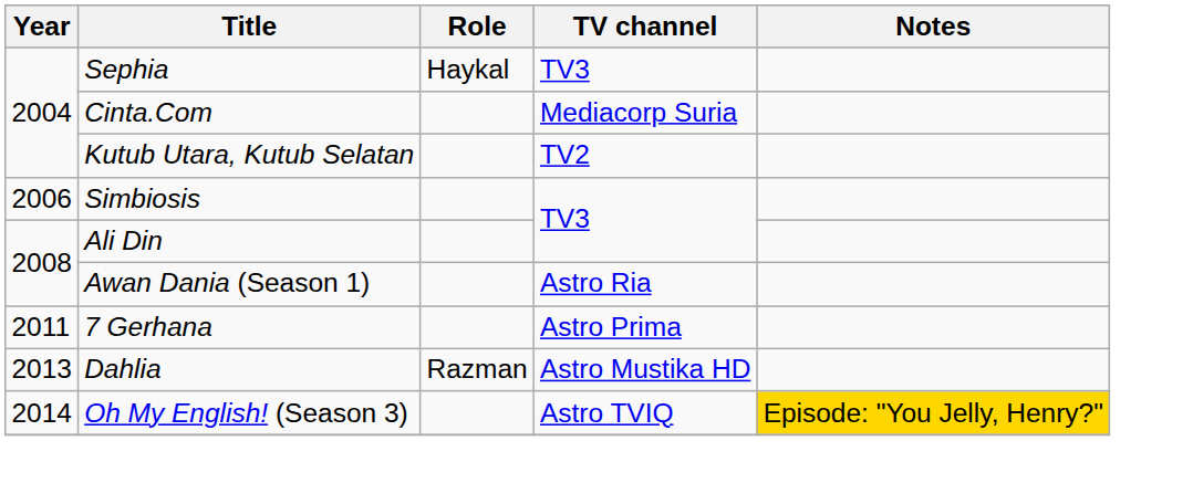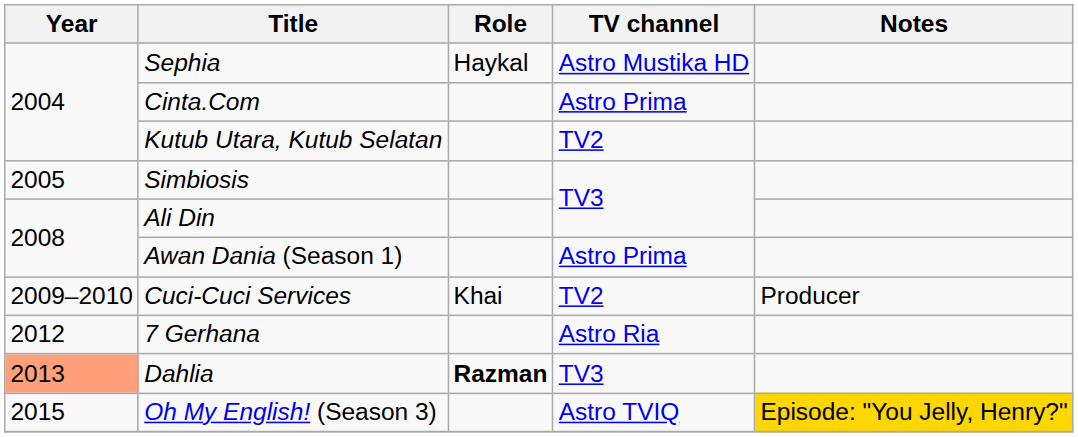 <table class="wikitable">
 <tr>
 <th>Year</th>
 <th>Title</th>
 <th>Role</th>
 <th>TV channel</th>
 <th>Notes</th>
 </tr>
 <tr>
 <td rowspan="3">2004</td>
 <td><em>Sephia</em></td>
 <td>Haykal</td>
-<td><a href='#'>TV3</a></td>
+<td><a href='#'>Astro Mustika HD</a></td>
 <td></td>
 </tr>
 <tr>
 <td><em>Cinta.Com</em></td>
 <td></td>
-<td><a href='#'>Mediacorp Suria</a></td>
+<td><a href='#'>Astro Prima</a></td>
 <td></td>
 </tr>
 <tr>
 <td><em>Kutub Utara, Kutub Selatan</em></td>
 <td></td>
 <td><a href='#'>TV2</a></td>
 <td></td>
 </tr>
 <tr>
-<td>2006</td>
+<td>2005</td>
 <td><em>Simbiosis</em></td>
 <td></td>
 <td rowspan="2"><a href='#'>TV3</a></td>
 <td></td>
 </tr>
 <tr>
 <td rowspan="2">2008</td>
 <td><em>Ali Din</em></td>
 <td></td>
 <td></td>
 </tr>
 <tr>
 <td><em>Awan Dania</em> (Season 1)</td>
 <td></td>
+<td><a href='#'>Astro Prima</a></td>
+<td></td>
+</tr>
+<tr>
+<td>2009–2010</td>
+<td><em>Cuci-Cuci Services</em></td>
+<td>Khai</td>
+<td><a href='#'>TV2</a></td>
+<td>Producer</td>
+</tr>
+<tr>
+<td>2012</td>
+<td><em>7 Gerhana</em></td>
+<td></td>
 <td><a href='#'>Astro Ria</a></td>
 <td></td>
 </tr>
 <tr>
-<td>2011</td>
-<td><em>7 Gerhana</em></td>
-<td></td>
-<td><a href='#'>Astro Prima</a></td>
+<td style="background: lightsalmon;">2013</td>
+<td><em>Dahlia</em></td>
+<td><strong>Razman</strong></td>
+<td><a href='#'>TV3</a></td>
 <td></td>
 </tr>
 <tr>
-<td>2013</td>
-<td><em>Dahlia</em></td>
-<td>Razman</td>
-<td><a href='#'>Astro Mustika HD</a></td>
-<td></td>
-</tr>
-<tr>
-<td>2014</td>
+<td>2015</td>
 <td><em><a href='#'>Oh My English!</a></em> (Season 3)</td>
 <td></td>
 <td><a href='#'>Astro TVIQ</a></td>
 <td style="background: gold;">Episode: "You Jelly, Henry?"</td>
 </tr>
 <tr>
 </tr>
 </table>
